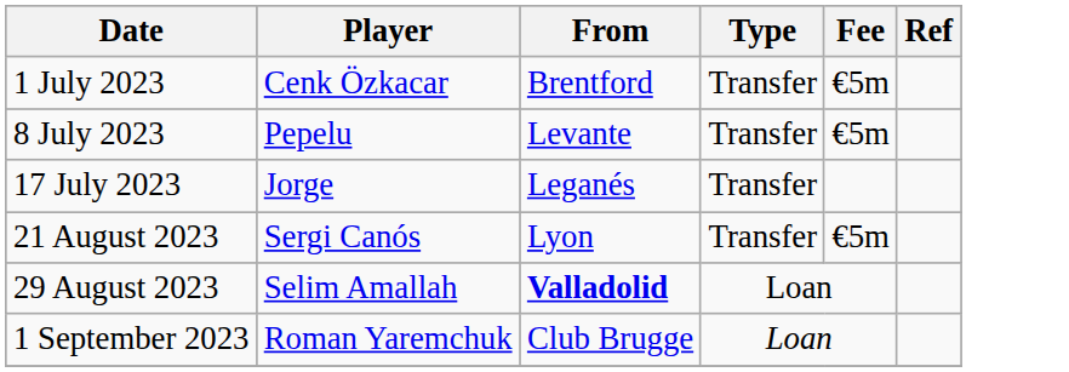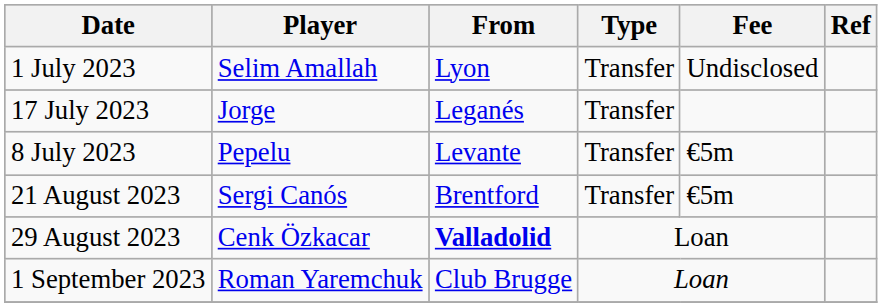 <table class="wikitable">
 <tr>
 <th>Date</th>
 <th>Player</th>
 <th>From</th>
 <th>Type</th>
 <th>Fee</th>
 <th>Ref</th>
 </tr>
 <tr>
 <td>1 July 2023</td>
-<td> <a href='#'>Cenk Özkacar</a></td>
-<td> <a href='#'>Brentford</a></td>
+<td> <a href='#'>Selim Amallah</a></td>
+<td> <a href='#'>Lyon</a></td>
 <td>Transfer</td>
-<td>€5m</td>
+<td>Undisclosed</td>
+<td></td>
+</tr>
+<tr>
+<td>17 July 2023</td>
+<td> <a href='#'>Jorge</a></td>
+<td><a href='#'>Leganés</a></td>
+<td>Transfer</td>
+<td></td>
 <td></td>
 </tr>
 <tr>
 <td>8 July 2023</td>
 <td> <a href='#'>Pepelu</a></td>
 <td><a href='#'>Levante</a></td>
 <td>Transfer</td>
 <td>€5m</td>
 <td></td>
 </tr>
 <tr>
-<td>17 July 2023</td>
-<td> <a href='#'>Jorge</a></td>
-<td><a href='#'>Leganés</a></td>
-<td>Transfer</td>
-<td></td>
-<td></td>
-</tr>
-<tr>
 <td>21 August 2023</td>
 <td> <a href='#'>Sergi Canós</a></td>
-<td> <a href='#'>Lyon</a></td>
+<td> <a href='#'>Brentford</a></td>
 <td>Transfer</td>
 <td>€5m</td>
 <td></td>
 </tr>
 <tr>
 <td>29 August 2023</td>
-<td> <a href='#'>Selim Amallah</a></td>
+<td> <a href='#'>Cenk Özkacar</a></td>
 <td><strong><a href='#'>Valladolid</a></strong></td>
 <td colspan=2 align=center>Loan</td>
 <td></td>
 </tr>
 <tr>
 <td>1 September 2023</td>
 <td> <a href='#'>Roman Yaremchuk</a></td>
 <td> <a href='#'>Club Brugge</a></td>
 <td colspan=2 align=center><em>Loan</em></td>
 <td></td>
 </tr>
 <tr>
 </tr>
 </table>
